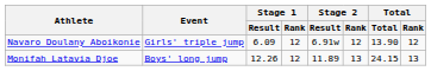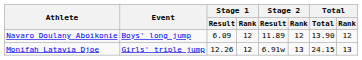 <table class="wikitable" style="font-size:90%">
 <tr>
 <th rowspan=2>Athlete</th>
 <th rowspan=2>Event</th>
 <th colspan=2>Stage 1</th>
 <th colspan=2>Stage 2</th>
 <th colspan=2>Total</th>
 </tr>
 <tr style="font-size:95%">
 <th>Result</th>
 <th>Rank</th>
 <th>Result</th>
 <th>Rank</th>
 <th>Total</th>
 <th>Rank</th>
 </tr>
 <tr align=center>
 <td align=left><a href='#'>Navaro Doulany Aboikonie</a></td>
-<td align=left><a href='#'>Girls' triple jump</a></td>
+<td align=left><a href='#'>Boys' long jump</a></td>
 <td>6.09</td>
 <td>12</td>
-<td>6.91w</td>
+<td>11.89</td>
 <td>12</td>
 <td>13.90</td>
 <td>12</td>
 </tr>
 <tr align=center>
 <td align=left><a href='#'>Monifah Latavia Djoe</a></td>
-<td align=left><a href='#'>Boys' long jump</a></td>
+<td align=left><a href='#'>Girls' triple jump</a></td>
 <td>12.26</td>
 <td>12</td>
-<td>11.89</td>
+<td>6.91w</td>
 <td>13</td>
 <td>24.15</td>
 <td>13</td>
 </tr>
 </table>
